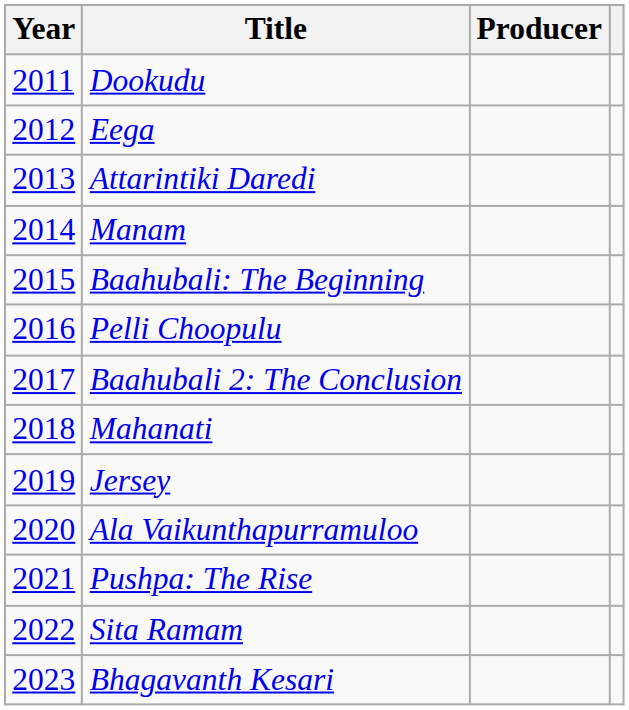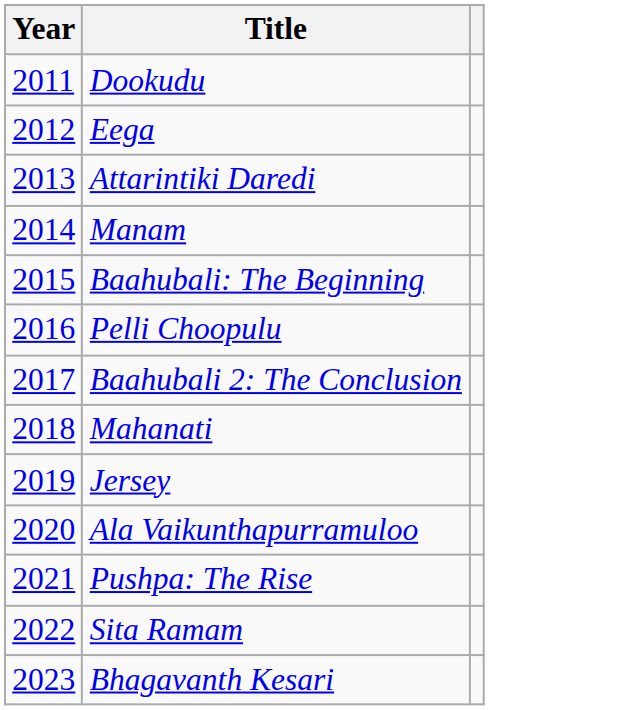 <table class="wikitable sortable">
 <tr>
 <th scope="col">Year</th>
 <th scope="col">Title</th>
-<th scope="col">Producer</th>
 <th class="unsortable" scope="col"></th>
 </tr>
 <tr>
 <td><a href='#'>2011</a></td>
 <td><em><a href='#'>Dookudu</a></em></td>
 <td></td>
-<td></td>
 </tr>
 <tr>
 <td><a href='#'>2012</a></td>
 <td><em><a href='#'>Eega</a></em></td>
-<td></td>
 <td></td>
 </tr>
 <tr>
 <td><a href='#'>2013</a></td>
 <td><em><a href='#'>Attarintiki Daredi</a></em></td>
 <td></td>
-<td></td>
 </tr>
 <tr>
 <td><a href='#'>2014</a></td>
 <td><a href='#'><em>Manam</em></a></td>
-<td></td>
 <td></td>
 </tr>
 <tr>
 <td><a href='#'>2015</a></td>
 <td><em><a href='#'>Baahubali: The Beginning</a></em></td>
 <td></td>
-<td></td>
 </tr>
 <tr>
 <td><a href='#'>2016</a></td>
 <td><em><a href='#'>Pelli Choopulu</a></em></td>
-<td></td>
 <td></td>
 </tr>
 <tr>
 <td><a href='#'>2017</a></td>
 <td><em><a href='#'>Baahubali 2: The Conclusion</a></em></td>
 <td></td>
-<td></td>
 </tr>
 <tr>
 <td><a href='#'>2018</a></td>
 <td><em><a href='#'>Mahanati</a></em></td>
-<td></td>
 <td></td>
 </tr>
 <tr>
 <td><a href='#'>2019</a></td>
 <td><em><a href='#'>Jersey</a></em></td>
 <td></td>
-<td></td>
 </tr>
 <tr>
 <td><a href='#'>2020</a></td>
 <td><em><a href='#'>Ala Vaikunthapurramuloo</a></em></td>
-<td></td>
 <td></td>
 </tr>
 <tr>
 <td><a href='#'>2021</a></td>
 <td><em><a href='#'>Pushpa: The Rise</a></em></td>
 <td></td>
-<td></td>
 </tr>
 <tr>
 <td><a href='#'>2022</a></td>
 <td><em><a href='#'>Sita Ramam</a></em></td>
-<td></td>
 <td></td>
 </tr>
 <tr>
 <td><a href='#'>2023</a></td>
 <td><em><a href='#'>Bhagavanth Kesari</a></em></td>
 <td></td>
-<td></td>
 </tr>
 </table>
